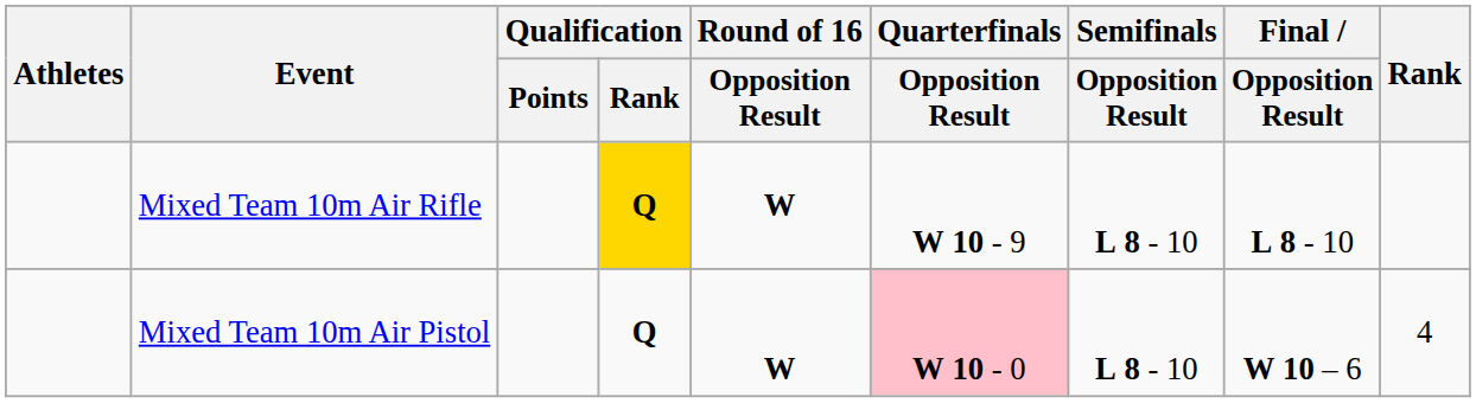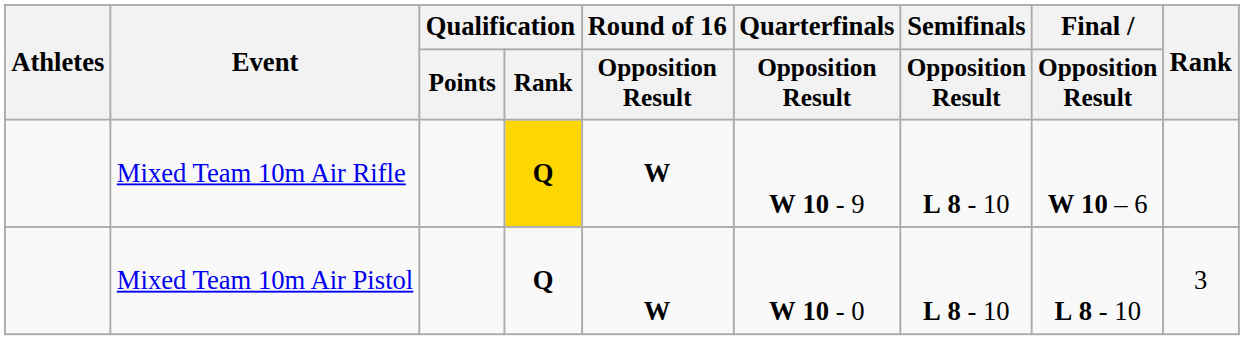 <table class="wikitable" style="font-size:90%;">
 <tr>
 <th rowspan=2>Athletes</th>
 <th rowspan=2>Event</th>
 <th colspan=2>Qualification</th>
 <th>Round of 16</th>
 <th>Quarterfinals</th>
 <th>Semifinals</th>
 <th>Final / </th>
 <th rowspan=2>Rank</th>
 </tr>
 <tr style="font-size:95%">
 <th>Points</th>
 <th>Rank</th>
 <th>Opposition<br>Result</th>
 <th>Opposition<br>Result</th>
 <th>Opposition<br>Result</th>
 <th>Opposition<br>Result</th>
 </tr>
 <tr align=center>
 <td align=left> <br> </td>
 <td align=left><a href='#'>Mixed Team 10m Air Rifle</a></td>
 <td></td>
 <td style="background: gold;"><strong>Q</strong></td>
 <td><strong>W</strong></td>
 <td><br><br><strong>W</strong> <strong>10</strong> - 9</td>
 <td><br><br><strong>L</strong> <strong>8</strong> - 10</td>
-<td><br><br><strong>L</strong> <strong>8</strong> - 10</td>
+<td><br><br><strong>W</strong> <strong>10</strong> – 6</td>
 <td></td>
 </tr>
 <tr align=center>
 <td align=left> <br> </td>
 <td align=left><a href='#'>Mixed Team 10m Air Pistol</a></td>
 <td></td>
 <td><strong>Q</strong></td>
 <td><br><br> <strong>W</strong></td>
-<td style="background: pink;"><br><br><strong>W</strong> <strong>10</strong> - 0</td>
+<td><br><br><strong>W</strong> <strong>10</strong> - 0</td>
 <td><br><br><strong>L</strong> <strong>8</strong> - 10</td>
-<td><br><br><strong>W</strong> <strong>10</strong> – 6</td>
-<td>4</td>
+<td><br><br><strong>L</strong> <strong>8</strong> - 10</td>
+<td>3</td>
 </tr>
 </table>
